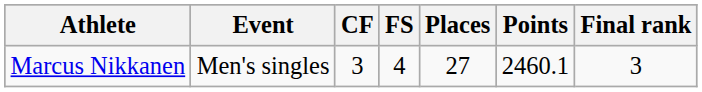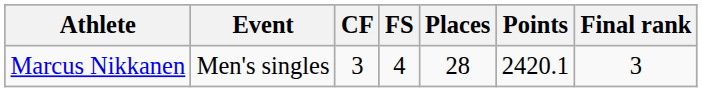 <table class="wikitable" border="1" style="font-size:90%">
 <tr>
 <th>Athlete</th>
 <th>Event</th>
 <th>CF</th>
 <th>FS</th>
 <th>Places</th>
 <th>Points</th>
 <th>Final rank</th>
 </tr>
 <tr align=center>
 <td align=left><a href='#'>Marcus Nikkanen</a></td>
 <td>Men's singles</td>
 <td>3</td>
 <td>4</td>
-<td>27</td>
-<td>2460.1</td>
+<td>28</td>
+<td>2420.1</td>
 <td>3</td>
 </tr>
 </table>
